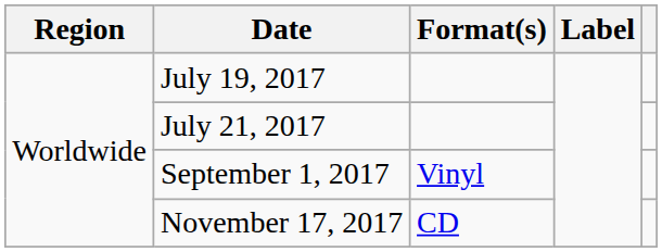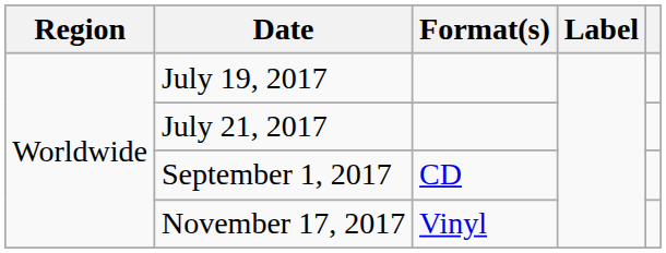 <table class="wikitable plainrowheaders">
 <tr>
 <th scope="col">Region</th>
 <th scope="col">Date</th>
 <th scope="col">Format(s)</th>
 <th scope="col">Label</th>
 <th scope="col"></th>
 </tr>
 <tr>
 <td rowspan="4">Worldwide</td>
 <td>July 19, 2017</td>
 <td></td>
 <td rowspan="4"></td>
 <td></td>
 </tr>
 <tr>
 <td>July 21, 2017</td>
 <td></td>
 <td></td>
 </tr>
 <tr>
 <td>September 1, 2017</td>
-<td><a href='#'>Vinyl</a></td>
+<td><a href='#'>CD</a></td>
 <td></td>
 </tr>
 <tr>
 <td>November 17, 2017</td>
-<td><a href='#'>CD</a></td>
+<td><a href='#'>Vinyl</a></td>
 <td></td>
 </tr>
 </table>
